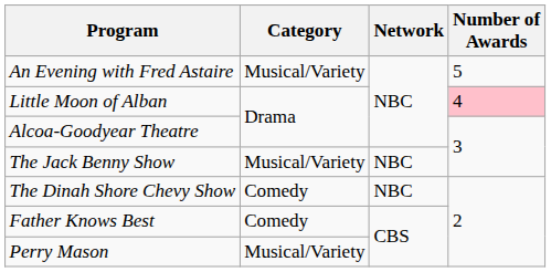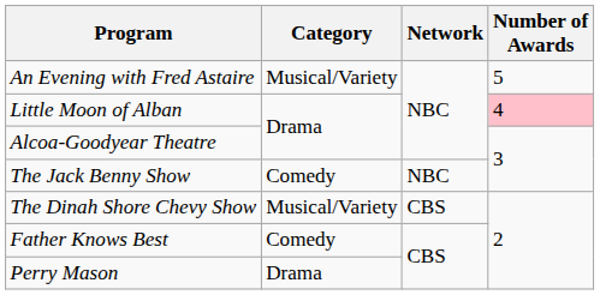 <table class="wikitable">
 <tr>
 <th>Program</th>
 <th>Category</th>
 <th>Network</th>
 <th>Number of<br>Awards</th>
 </tr>
 <tr>
 <td><em>An Evening with Fred Astaire</em></td>
 <td>Musical/Variety</td>
 <td rowspan="3">NBC</td>
 <td>5</td>
 </tr>
 <tr>
 <td><em>Little Moon of Alban</em></td>
 <td rowspan="2">Drama</td>
 <td style="background: pink;">4</td>
 </tr>
 <tr>
 <td><em>Alcoa-Goodyear Theatre</em></td>
 <td rowspan="2">3</td>
 </tr>
 <tr>
 <td><em>The Jack Benny Show</em></td>
-<td>Musical/Variety</td>
+<td>Comedy</td>
 <td>NBC</td>
 </tr>
 <tr>
 <td><em>The Dinah Shore Chevy Show</em></td>
-<td>Comedy</td>
-<td>NBC</td>
+<td>Musical/Variety</td>
+<td>CBS</td>
 <td rowspan="3">2</td>
 </tr>
 <tr>
 <td><em>Father Knows Best</em></td>
 <td>Comedy</td>
 <td rowspan="2">CBS</td>
 </tr>
 <tr>
 <td><em>Perry Mason</em></td>
-<td>Musical/Variety</td>
+<td>Drama</td>
 </tr>
 </table>
